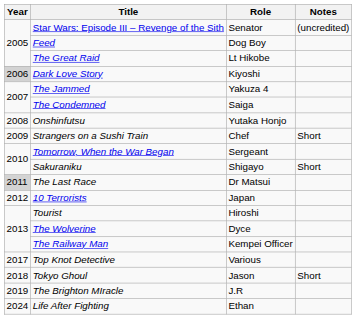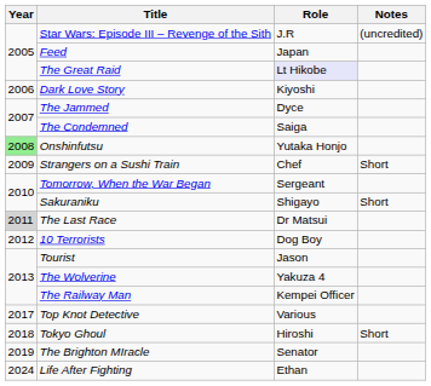 <table class="wikitable sortable">
 <tr>
 <th>Year</th>
 <th>Title</th>
 <th>Role</th>
 <th>Notes</th>
 </tr>
 <tr>
 <td rowspan="3">2005</td>
 <td><a href='#'>Star Wars: Episode III – Revenge of the Sith</a></td>
-<td>Senator</td>
+<td>J.R</td>
 <td>(uncredited)</td>
 </tr>
 <tr>
 <td><em><a href='#'>Feed</a></em></td>
-<td>Dog Boy</td>
+<td>Japan</td>
 <td></td>
 </tr>
 <tr>
 <td><em><a href='#'>The Great Raid</a></em></td>
-<td>Lt Hikobe</td>
+<td style="background: lavender;">Lt Hikobe</td>
 <td></td>
 </tr>
 <tr>
-<td style="background: lightgrey;">2006</td>
+<td>2006</td>
 <td><em><a href='#'>Dark Love Story</a></em></td>
 <td>Kiyoshi</td>
 <td></td>
 </tr>
 <tr>
 <td rowspan="2">2007</td>
 <td><em><a href='#'>The Jammed</a></em></td>
-<td>Yakuza 4</td>
+<td>Dyce</td>
 <td></td>
 </tr>
 <tr>
 <td><em><a href='#'>The Condemned</a></em></td>
 <td>Saiga</td>
 <td></td>
 </tr>
 <tr>
-<td>2008</td>
+<td style="background: lightgreen;">2008</td>
 <td><em>Onshinfutsu</em></td>
 <td>Yutaka Honjo</td>
 <td></td>
 </tr>
 <tr>
 <td>2009</td>
 <td><em>Strangers on a Sushi Train</em></td>
 <td>Chef</td>
 <td>Short</td>
 </tr>
 <tr>
 <td rowspan="2">2010</td>
 <td><em><a href='#'>Tomorrow, When the War Began</a></em></td>
 <td>Sergeant</td>
 <td></td>
 </tr>
 <tr>
 <td><em>Sakuraniku</em></td>
 <td>Shigayo</td>
 <td>Short</td>
 </tr>
 <tr>
 <td style="background: lightgrey;">2011</td>
 <td><em>The Last Race</em></td>
 <td>Dr Matsui</td>
 <td></td>
 </tr>
 <tr>
 <td>2012</td>
 <td><em><a href='#'>10 Terrorists</a></em></td>
-<td>Japan</td>
+<td>Dog Boy</td>
 <td></td>
 </tr>
 <tr>
 <td rowspan="3">2013</td>
 <td><em>Tourist</em></td>
-<td>Hiroshi</td>
+<td>Jason</td>
 <td></td>
 </tr>
 <tr>
 <td><em><a href='#'>The Wolverine</a></em></td>
-<td>Dyce</td>
+<td>Yakuza 4</td>
 <td></td>
 </tr>
 <tr>
 <td><em><a href='#'>The Railway Man</a></em></td>
 <td>Kempei Officer</td>
 <td></td>
 </tr>
 <tr>
 <td>2017</td>
 <td><em>Top Knot Detective</em></td>
 <td>Various</td>
 <td></td>
 </tr>
 <tr>
 <td>2018</td>
 <td><em>Tokyo Ghoul</em></td>
-<td>Jason</td>
+<td>Hiroshi</td>
 <td>Short</td>
 </tr>
 <tr>
 <td>2019</td>
 <td><em>The Brighton MIracle</em></td>
-<td>J.R</td>
+<td>Senator</td>
 <td></td>
 </tr>
 <tr>
 <td>2024</td>
 <td><em>Life After Fighting</em></td>
 <td>Ethan</td>
 </tr>
 </table>
